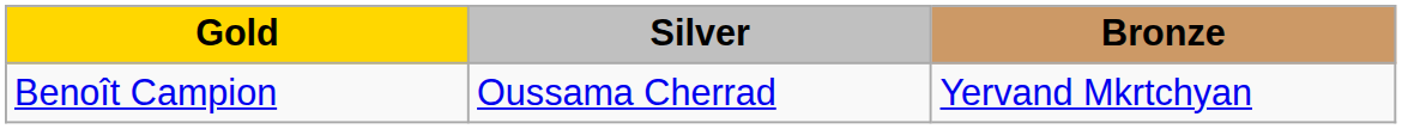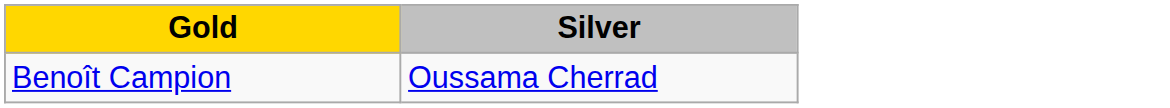 <table class="wikitable" style="text-align:left">
 <tr align="center">
 <td width=200 bgcolor=gold><strong>Gold</strong></td>
 <td width=200 bgcolor=silver><strong>Silver</strong></td>
-<td width=200 bgcolor=CC9966><strong>Bronze</strong></td>
 </tr>
 <tr>
 <td><a href='#'>Benoît Campion</a><br></td>
 <td><a href='#'>Oussama Cherrad</a><br></td>
-<td><a href='#'>Yervand Mkrtchyan</a><br></td>
 </tr>
 </table>
